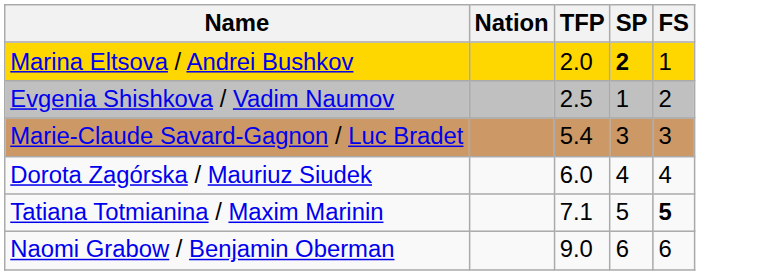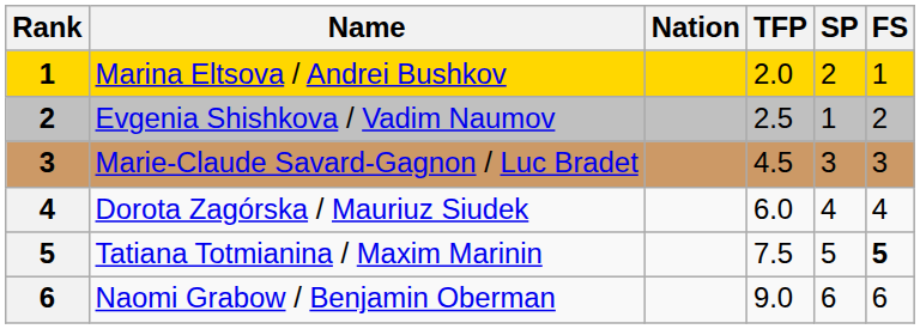 <table class="wikitable">
 <tr>
+<th>Rank</th>
 <th>Name</th>
 <th>Nation</th>
 <th>TFP</th>
 <th>SP</th>
 <th>FS</th>
 </tr>
 <tr bgcolor="gold">
+<td align="center"><strong>1</strong></td>
 <td><a href='#'>Marina Eltsova</a> / <a href='#'>Andrei Bushkov</a></td>
 <td></td>
 <td>2.0</td>
-<td><strong>2</strong></td>
+<td>2</td>
 <td>1</td>
 </tr>
 <tr bgcolor="silver">
+<td align="center"><strong>2</strong></td>
 <td><a href='#'>Evgenia Shishkova</a> / <a href='#'>Vadim Naumov</a></td>
 <td></td>
 <td>2.5</td>
 <td>1</td>
 <td>2</td>
 </tr>
 <tr bgcolor="cc9966">
+<td align="center"><strong>3</strong></td>
 <td><a href='#'>Marie-Claude Savard-Gagnon</a> / <a href='#'>Luc Bradet</a></td>
 <td></td>
-<td>5.4</td>
+<td>4.5</td>
 <td>3</td>
 <td>3</td>
 </tr>
 <tr>
+<th>4</th>
 <td><a href='#'>Dorota Zagórska</a> / <a href='#'>Mauriuz Siudek</a></td>
 <td></td>
 <td>6.0</td>
 <td>4</td>
 <td>4</td>
 </tr>
 <tr>
+<th>5</th>
 <td><a href='#'>Tatiana Totmianina</a> / <a href='#'>Maxim Marinin</a></td>
 <td></td>
-<td>7.1</td>
+<td>7.5</td>
 <td>5</td>
 <td><strong>5</strong></td>
 </tr>
 <tr>
+<th>6</th>
 <td><a href='#'>Naomi Grabow</a> / <a href='#'>Benjamin Oberman</a></td>
 <td></td>
 <td>9.0</td>
 <td>6</td>
 <td>6</td>
 </tr>
 </table>
